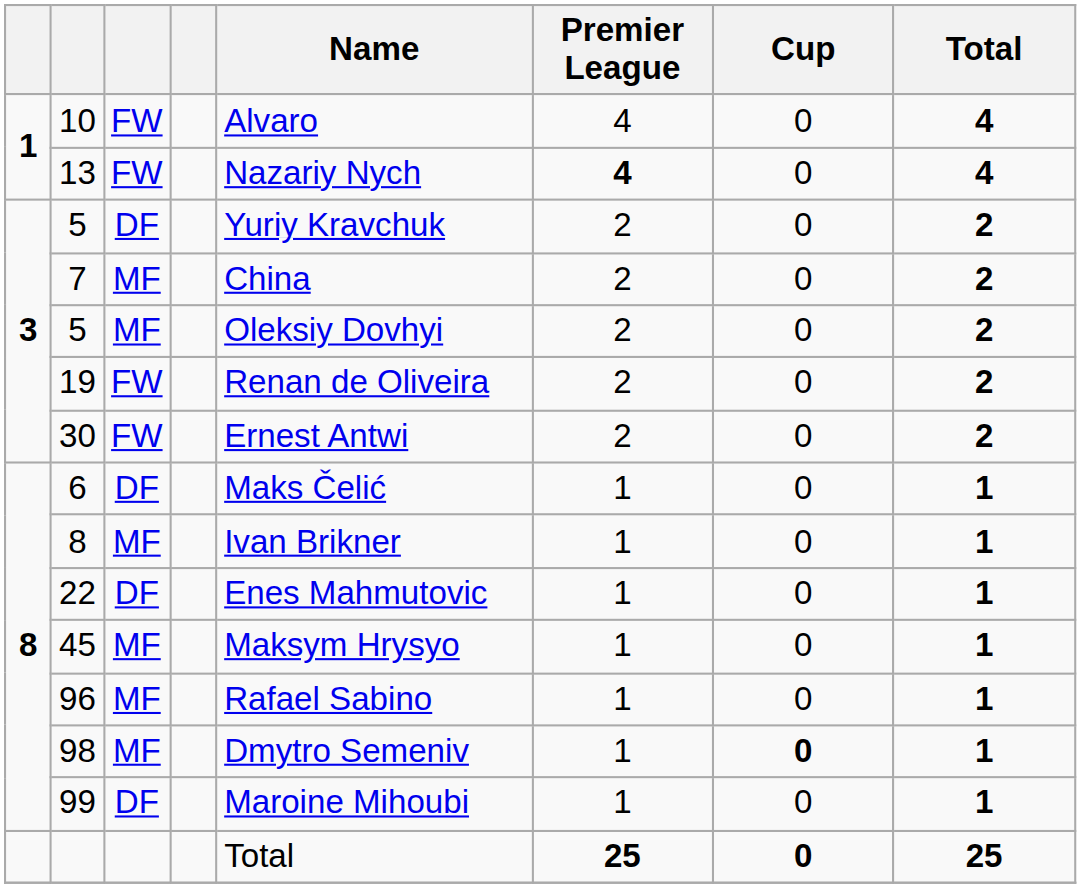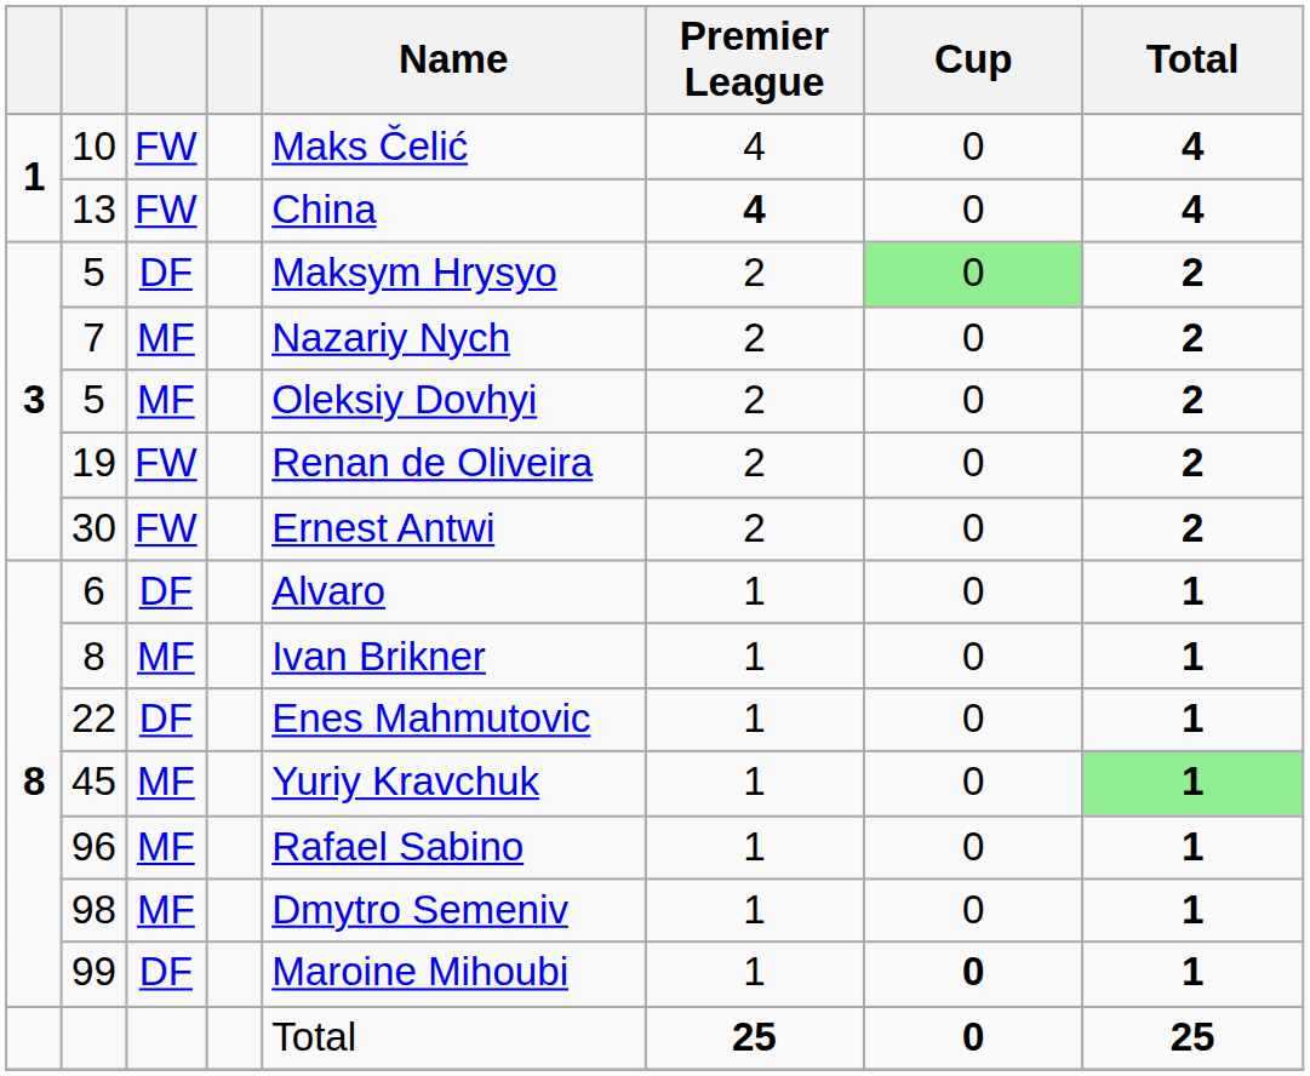 <table class="wikitable" style="text-align:center">
 <tr>
 <th width=15></th>
 <th width=15></th>
 <th width=15></th>
 <th width=15></th>
 <th width=145>Name</th>
 <th width=80><strong>Premier League</strong></th>
 <th width=80><strong>Cup</strong></th>
 <th width=80>Total</th>
 </tr>
 <tr>
 <td rowspan=2><strong>1</strong></td>
 <td>10</td>
 <td><a href='#'>FW</a></td>
 <td></td>
-<td align=left><a href='#'>Alvaro</a></td>
+<td align=left><a href='#'>Maks Čelić</a></td>
 <td>4</td>
 <td>0</td>
 <td><strong>4</strong></td>
 </tr>
 <tr>
 <td>13</td>
 <td><a href='#'>FW</a></td>
 <td></td>
-<td align=left><a href='#'>Nazariy Nych</a></td>
+<td align=left><a href='#'>China</a></td>
 <td><strong>4</strong></td>
 <td>0</td>
 <td><strong>4</strong></td>
 </tr>
 <tr>
 <td rowspan=5><strong>3</strong></td>
 <td>5</td>
 <td><a href='#'>DF</a></td>
 <td></td>
-<td align=left><a href='#'>Yuriy Kravchuk</a></td>
+<td align=left><a href='#'>Maksym Hrysyo</a></td>
 <td>2</td>
-<td>0</td>
+<td style="background: lightgreen;">0</td>
 <td><strong>2</strong></td>
 </tr>
 <tr>
 <td>7</td>
 <td><a href='#'>MF</a></td>
 <td></td>
-<td align=left><a href='#'>China</a></td>
+<td align=left><a href='#'>Nazariy Nych</a></td>
 <td>2</td>
 <td>0</td>
 <td><strong>2</strong></td>
 </tr>
 <tr>
 <td>5</td>
 <td><a href='#'>MF</a></td>
 <td></td>
 <td align=left><a href='#'>Oleksiy Dovhyi</a></td>
 <td>2</td>
 <td>0</td>
 <td><strong>2</strong></td>
 </tr>
 <tr>
 <td>19</td>
 <td><a href='#'>FW</a></td>
 <td></td>
 <td align=left><a href='#'>Renan de Oliveira</a></td>
 <td>2</td>
 <td>0</td>
 <td><strong>2</strong></td>
 </tr>
 <tr>
 <td>30</td>
 <td><a href='#'>FW</a></td>
 <td></td>
 <td align=left><a href='#'>Ernest Antwi</a></td>
 <td>2</td>
 <td>0</td>
 <td><strong>2</strong></td>
 </tr>
 <tr>
 <td rowspan=7><strong>8</strong></td>
 <td>6</td>
 <td><a href='#'>DF</a></td>
 <td></td>
-<td align=left><a href='#'>Maks Čelić</a></td>
+<td align=left><a href='#'>Alvaro</a></td>
 <td>1</td>
 <td>0</td>
 <td><strong>1</strong></td>
 </tr>
 <tr>
 <td>8</td>
 <td><a href='#'>MF</a></td>
 <td></td>
 <td align=left><a href='#'>Ivan Brikner</a></td>
 <td>1</td>
 <td>0</td>
 <td><strong>1</strong></td>
 </tr>
 <tr>
 <td>22</td>
 <td><a href='#'>DF</a></td>
 <td></td>
 <td align=left><a href='#'>Enes Mahmutovic</a></td>
 <td>1</td>
 <td>0</td>
 <td><strong>1</strong></td>
 </tr>
 <tr>
 <td>45</td>
 <td><a href='#'>MF</a></td>
 <td></td>
-<td align=left><a href='#'>Maksym Hrysyo</a></td>
+<td align=left><a href='#'>Yuriy Kravchuk</a></td>
 <td>1</td>
 <td>0</td>
-<td><strong>1</strong></td>
+<td style="background: lightgreen;"><strong>1</strong></td>
 </tr>
 <tr>
 <td>96</td>
 <td><a href='#'>MF</a></td>
 <td></td>
 <td align=left><a href='#'>Rafael Sabino</a></td>
 <td>1</td>
 <td>0</td>
 <td><strong>1</strong></td>
 </tr>
 <tr>
 <td>98</td>
 <td><a href='#'>MF</a></td>
 <td></td>
 <td align=left><a href='#'>Dmytro Semeniv</a></td>
 <td>1</td>
-<td><strong>0</strong></td>
+<td>0</td>
 <td><strong>1</strong></td>
 </tr>
 <tr>
 <td>99</td>
 <td><a href='#'>DF</a></td>
 <td></td>
 <td align=left><a href='#'>Maroine Mihoubi</a></td>
 <td>1</td>
-<td>0</td>
+<td><strong>0</strong></td>
 <td><strong>1</strong></td>
 </tr>
 <tr>
 <td></td>
 <td></td>
 <td></td>
 <td></td>
 <td align=left>Total</td>
 <td><strong>25</strong></td>
 <td><strong>0</strong></td>
 <td><strong>25</strong></td>
 </tr>
 <tr>
 </tr>
 </table>
